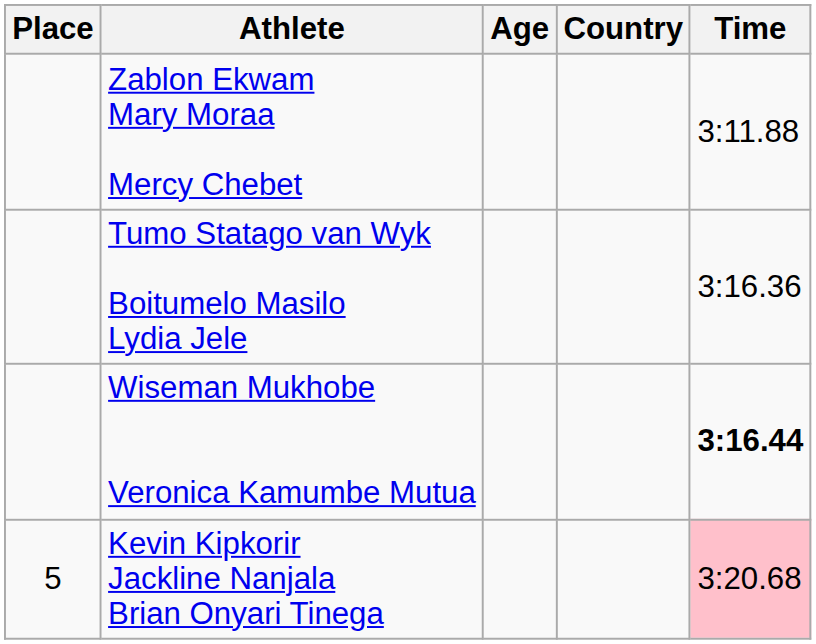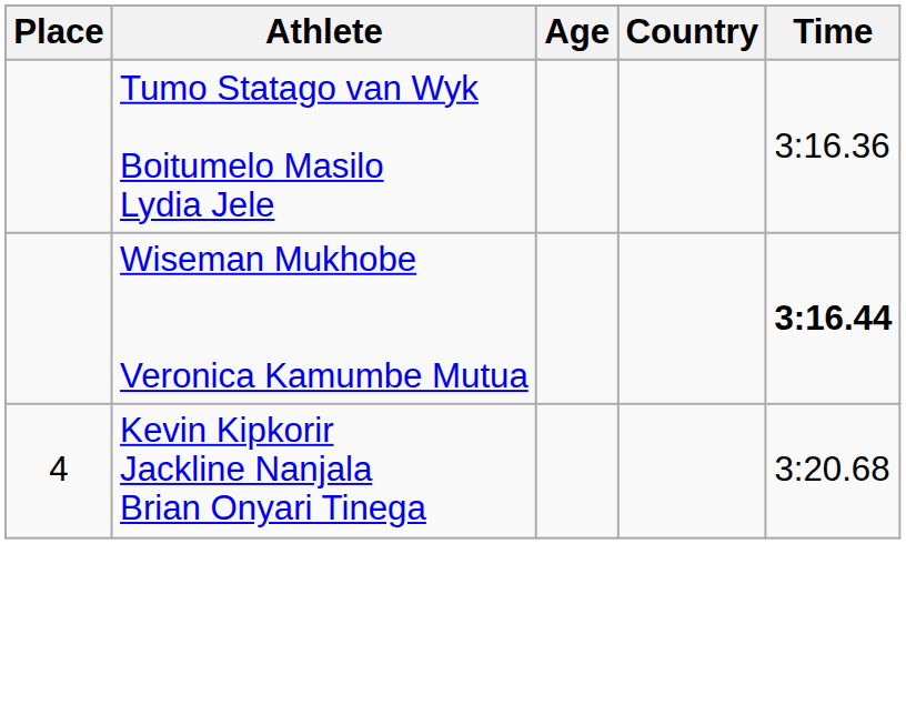 <table class="wikitable mw-datatable sortable">
 <tr>
 <th>Place</th>
 <th>Athlete</th>
 <th>Age</th>
 <th>Country</th>
 <th>Time</th>
-</tr>
-<tr>
-<td align=center></td>
-<td><a href='#'>Zablon Ekwam</a><br><a href='#'>Mary Moraa</a><br><br><a href='#'>Mercy Chebet</a></td>
-<td></td>
-<td></td>
-<td>3:11.88</td>
 </tr>
 <tr>
 <td align=center></td>
 <td><a href='#'>Tumo Statago van Wyk</a><br><br><a href='#'>Boitumelo Masilo</a><br><a href='#'>Lydia Jele</a></td>
 <td></td>
 <td></td>
 <td>3:16.36</td>
 </tr>
 <tr>
 <td align=center></td>
 <td><a href='#'>Wiseman Mukhobe</a><br><br><br><a href='#'>Veronica Kamumbe Mutua</a></td>
 <td></td>
 <td></td>
 <td><strong>3:16.44</strong></td>
 </tr>
 <tr>
-<td align=center>5</td>
+<td align=center>4</td>
 <td><a href='#'>Kevin Kipkorir</a><br><a href='#'>Jackline Nanjala</a><br><a href='#'>Brian Onyari Tinega</a><br></td>
 <td></td>
 <td></td>
-<td style="background: pink;">3:20.68</td>
+<td>3:20.68</td>
 </tr>
 </table>
